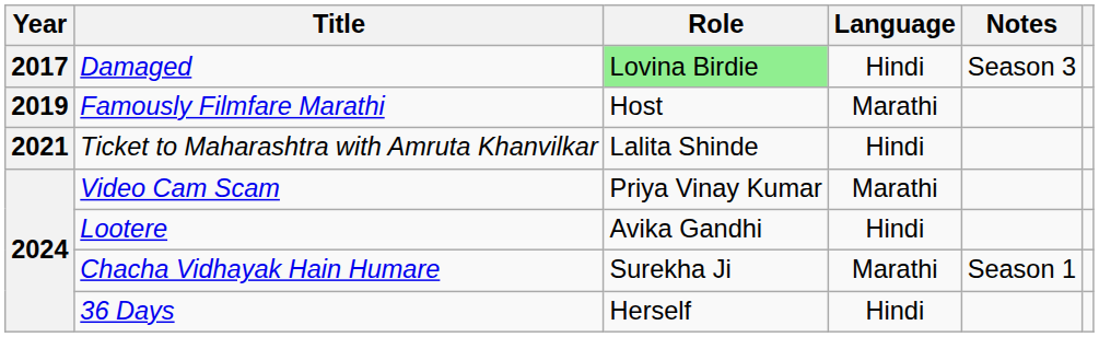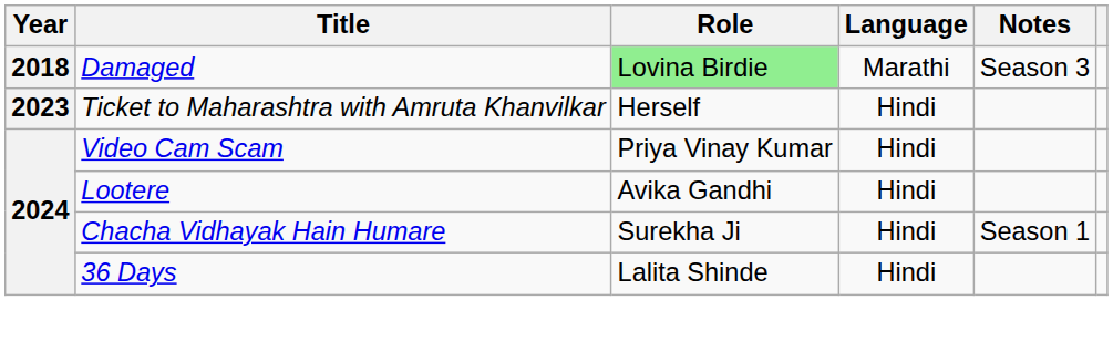 <table class="wikitable plainrowheaders sortable" style="margin-right: 0;">
 <tr>
 <th scope="col">Year</th>
 <th scope="col">Title</th>
 <th scope="col">Role</th>
 <th>Language</th>
 <th scope="col" class="unsortable">Notes</th>
 <th scope="col" class="unsortable"></th>
 </tr>
 <tr>
-<th scope="row" style="text-align: center;">2017</th>
+<th scope="row" style="text-align: center;">2018</th>
 <td><em><a href='#'>Damaged</a></em></td>
 <td style="background: lightgreen;">Lovina Birdie</td>
-<td style="text-align: center;">Hindi</td>
+<td style="text-align: center;">Marathi</td>
 <td>Season 3</td>
 <td style="text-align: center;"></td>
 </tr>
 <tr>
-<th scope="row" style="text-align: center;">2019</th>
-<td><em><a href='#'>Famously Filmfare Marathi</a></em></td>
-<td>Host</td>
-<td style="text-align: center;">Marathi</td>
-<td></td>
-<td style="text-align: center;"></td>
-</tr>
-<tr>
-<th scope="row" style="text-align: center;">2021</th>
+<th scope="row" style="text-align: center;">2023</th>
 <td><em>Ticket to Maharashtra with Amruta Khanvilkar</em></td>
-<td>Lalita Shinde</td>
+<td>Herself</td>
 <td style="text-align: center;">Hindi</td>
 <td></td>
 <td style="text-align: center;"></td>
 </tr>
 <tr>
 <th rowspan="4" scope="row" style="text-align: center;">2024</th>
 <td><em><a href='#'>Video Cam Scam</a></em></td>
 <td>Priya Vinay Kumar</td>
-<td style="text-align: center;">Marathi</td>
+<td style="text-align: center;">Hindi</td>
 <td></td>
 <td style="text-align: center;"></td>
 </tr>
 <tr>
 <td><em><a href='#'>Lootere</a></em></td>
 <td>Avika Gandhi</td>
 <td style="text-align: center;">Hindi</td>
 <td></td>
 <td style="text-align: center;"></td>
 </tr>
 <tr>
 <td><em><a href='#'>Chacha Vidhayak Hain Humare</a></em></td>
 <td>Surekha Ji</td>
-<td style="text-align: center;">Marathi</td>
+<td style="text-align: center;">Hindi</td>
 <td>Season 1</td>
 <td style="text-align: center;"></td>
 </tr>
 <tr>
 <td><em><a href='#'>36 Days</a></em></td>
-<td>Herself</td>
+<td>Lalita Shinde</td>
 <td style="text-align: center;">Hindi</td>
 <td></td>
 <td style="text-align: center;"></td>
 </tr>
 </table>
